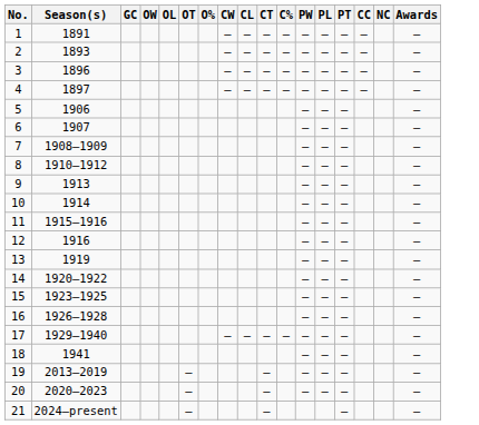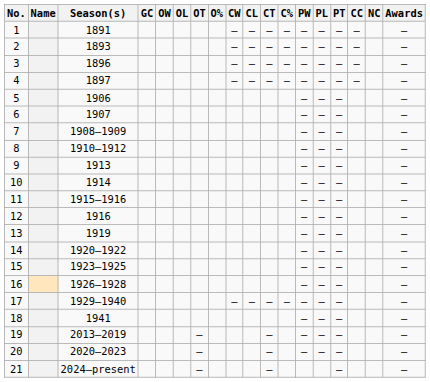 <table class="wikitable sortable" style="text-align:center">
 <tr>
 <th scope="col" class="unsortable">No.</th>
+<th scope="col">Name<br></th>
 <th scope="col">Season(s)<br></th>
 <th scope="col">GC</th>
 <th scope="col">OW</th>
 <th scope="col">OL</th>
 <th scope="col">OT</th>
 <th scope="col">O%</th>
 <th scope="col">CW</th>
 <th scope="col">CL</th>
 <th scope="col">CT</th>
 <th scope="col">C%</th>
 <th scope="col">PW</th>
 <th scope="col">PL</th>
 <th scope="col">PT</th>
 <th scope="col">CC</th>
 <th scope="col">NC</th>
 <th scope="col" class="unsortable">Awards</th>
 </tr>
 <tr>
 <td>1</td>
+<th scope="row"></th>
 <td>1891</td>
 <td></td>
 <td></td>
 <td></td>
 <td></td>
 <td></td>
 <td>—</td>
 <td>—</td>
 <td>—</td>
 <td>—</td>
 <td>—</td>
 <td>—</td>
 <td>—</td>
 <td>—</td>
 <td></td>
 <td>—</td>
 </tr>
 <tr>
 <td>2</td>
+<th scope="row"></th>
 <td>1893</td>
 <td></td>
 <td></td>
 <td></td>
 <td></td>
 <td></td>
 <td>—</td>
 <td>—</td>
 <td>—</td>
 <td>—</td>
 <td>—</td>
 <td>—</td>
 <td>—</td>
 <td>—</td>
 <td></td>
 <td>—</td>
 </tr>
 <tr>
 <td>3</td>
+<th scope="row"></th>
 <td>1896</td>
 <td></td>
 <td></td>
 <td></td>
 <td></td>
 <td></td>
 <td>—</td>
 <td>—</td>
 <td>—</td>
 <td>—</td>
 <td>—</td>
 <td>—</td>
 <td>—</td>
 <td>—</td>
 <td></td>
 <td>—</td>
 </tr>
 <tr>
 <td>4</td>
+<th scope="row"></th>
 <td>1897</td>
 <td></td>
 <td></td>
 <td></td>
 <td></td>
 <td></td>
 <td>—</td>
 <td>—</td>
 <td>—</td>
 <td>—</td>
 <td>—</td>
 <td>—</td>
 <td>—</td>
 <td>—</td>
 <td></td>
 <td>—</td>
 </tr>
 <tr>
 <td>5</td>
+<th scope="row"></th>
 <td>1906</td>
 <td></td>
 <td></td>
 <td></td>
 <td></td>
 <td></td>
 <td></td>
 <td></td>
 <td></td>
 <td></td>
 <td>—</td>
 <td>—</td>
 <td>—</td>
 <td></td>
 <td></td>
 <td>—</td>
 </tr>
 <tr>
 <td>6</td>
+<th scope="row"></th>
 <td>1907</td>
 <td></td>
 <td></td>
 <td></td>
 <td></td>
 <td></td>
 <td></td>
 <td></td>
 <td></td>
 <td></td>
 <td>—</td>
 <td>—</td>
 <td>—</td>
 <td></td>
 <td></td>
 <td>—</td>
 </tr>
 <tr>
 <td>7</td>
+<th scope="row"></th>
 <td>1908–1909</td>
 <td></td>
 <td></td>
 <td></td>
 <td></td>
 <td></td>
 <td></td>
 <td></td>
 <td></td>
 <td></td>
 <td>—</td>
 <td>—</td>
 <td>—</td>
 <td></td>
 <td></td>
 <td>—</td>
 </tr>
 <tr>
 <td>8</td>
+<th scope="row"></th>
 <td>1910–1912</td>
 <td></td>
 <td></td>
 <td></td>
 <td></td>
 <td></td>
 <td></td>
 <td></td>
 <td></td>
 <td></td>
 <td>—</td>
 <td>—</td>
 <td>—</td>
 <td></td>
 <td></td>
 <td>—</td>
 </tr>
 <tr>
 <td>9</td>
+<th scope="row"></th>
 <td>1913</td>
 <td></td>
 <td></td>
 <td></td>
 <td></td>
 <td></td>
 <td></td>
 <td></td>
 <td></td>
 <td></td>
 <td>—</td>
 <td>—</td>
 <td>—</td>
 <td></td>
 <td></td>
 <td>—</td>
 </tr>
 <tr>
 <td>10</td>
+<th scope="row"></th>
 <td>1914</td>
 <td></td>
 <td></td>
 <td></td>
 <td></td>
 <td></td>
 <td></td>
 <td></td>
 <td></td>
 <td></td>
 <td>—</td>
 <td>—</td>
 <td>—</td>
 <td></td>
 <td></td>
 <td>—</td>
 </tr>
 <tr>
 <td>11</td>
+<th scope="row"></th>
 <td>1915–1916</td>
 <td></td>
 <td></td>
 <td></td>
 <td></td>
 <td></td>
 <td></td>
 <td></td>
 <td></td>
 <td></td>
 <td>—</td>
 <td>—</td>
 <td>—</td>
 <td></td>
 <td></td>
 <td>—</td>
 </tr>
 <tr>
 <td>12</td>
+<th scope="row"></th>
 <td>1916</td>
 <td></td>
 <td></td>
 <td></td>
 <td></td>
 <td></td>
 <td></td>
 <td></td>
 <td></td>
 <td></td>
 <td>—</td>
 <td>—</td>
 <td>—</td>
 <td></td>
 <td></td>
 <td>—</td>
 </tr>
 <tr>
 <td>13</td>
+<th scope="row"></th>
 <td>1919</td>
 <td></td>
 <td></td>
 <td></td>
 <td></td>
 <td></td>
 <td></td>
 <td></td>
 <td></td>
 <td></td>
 <td>—</td>
 <td>—</td>
 <td>—</td>
 <td></td>
 <td></td>
 <td>—</td>
 </tr>
 <tr>
 <td>14</td>
+<th scope="row"></th>
 <td>1920–1922</td>
 <td></td>
 <td></td>
 <td></td>
 <td></td>
 <td></td>
 <td></td>
 <td></td>
 <td></td>
 <td></td>
 <td>—</td>
 <td>—</td>
 <td>—</td>
 <td></td>
 <td></td>
 <td>—</td>
 </tr>
 <tr>
 <td>15</td>
+<th scope="row"></th>
 <td>1923–1925</td>
 <td></td>
 <td></td>
 <td></td>
 <td></td>
 <td></td>
 <td></td>
 <td></td>
 <td></td>
 <td></td>
 <td>—</td>
 <td>—</td>
 <td>—</td>
 <td></td>
 <td></td>
 <td>—</td>
 </tr>
 <tr>
 <td>16</td>
+<td scope="row" align="center" bgcolor=#FFE6BD><strong></strong><sup></sup></td>
 <td>1926–1928</td>
 <td></td>
 <td></td>
 <td></td>
 <td></td>
 <td></td>
 <td></td>
 <td></td>
 <td></td>
 <td></td>
 <td>—</td>
 <td>—</td>
 <td>—</td>
 <td></td>
 <td></td>
 <td>—</td>
 </tr>
 <tr>
 <td>17</td>
+<th scope="row"></th>
 <td>1929–1940</td>
 <td></td>
 <td></td>
 <td></td>
 <td></td>
 <td></td>
 <td>—</td>
 <td>—</td>
 <td>—</td>
 <td>—</td>
 <td>—</td>
 <td>—</td>
 <td>—</td>
 <td></td>
 <td></td>
 <td>—</td>
 </tr>
 <tr>
 <td>18</td>
+<th scope="row"></th>
 <td>1941</td>
 <td></td>
 <td></td>
 <td></td>
 <td></td>
 <td></td>
 <td></td>
 <td></td>
 <td></td>
 <td></td>
 <td>—</td>
 <td>—</td>
 <td>—</td>
 <td></td>
 <td></td>
 <td>—</td>
 </tr>
 <tr>
 <td>19</td>
+<th scope="row"></th>
 <td>2013–2019</td>
 <td></td>
 <td></td>
 <td></td>
 <td>—</td>
 <td></td>
 <td></td>
 <td></td>
 <td>—</td>
 <td></td>
 <td>—</td>
 <td>—</td>
 <td>—</td>
 <td></td>
 <td></td>
 <td>—</td>
 </tr>
 <tr>
 <td>20</td>
+<th scope="row"></th>
 <td>2020–2023</td>
 <td></td>
 <td></td>
 <td></td>
 <td>—</td>
 <td></td>
 <td></td>
 <td></td>
 <td>—</td>
 <td></td>
 <td>—</td>
 <td>—</td>
 <td>—</td>
 <td></td>
 <td></td>
 <td>—</td>
 </tr>
 <tr>
 <td>21</td>
+<th scope="row"></th>
 <td>2024–present</td>
 <td></td>
 <td></td>
 <td></td>
 <td>—</td>
 <td></td>
 <td></td>
 <td></td>
 <td>—</td>
 <td></td>
 <td></td>
 <td></td>
 <td>—</td>
 <td></td>
 <td></td>
 <td>—</td>
 </tr>
 </table>
